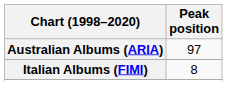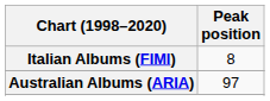 <table class="wikitable plainrowheaders sortable" style="text-align:center">
 <tr>
 <th scope="col">Chart (1998–2020)</th>
 <th scope="col">Peak<br>position</th>
+</tr>
+<tr>
+<th scope="row">Italian Albums (<a href='#'>FIMI</a>)</th>
+<td>8</td>
+</tr>
+<tr>
+</tr>
+<tr>
+</tr>
+<tr>
+</tr>
+<tr>
+</tr>
+<tr>
 </tr>
 <tr>
 <th scope="row">Australian Albums (<a href='#'>ARIA</a>)</th>
 <td>97</td>
 </tr>
 <tr>
 </tr>
 <tr>
 </tr>
 <tr>
 </tr>
 <tr>
 </tr>
 <tr>
 </tr>
-<tr>
-<th scope="row">Italian Albums (<a href='#'>FIMI</a>)</th>
-<td>8</td>
-</tr>
-<tr>
-</tr>
-<tr>
-</tr>
-<tr>
-</tr>
-<tr>
-</tr>
-<tr>
-</tr>
 </table>
